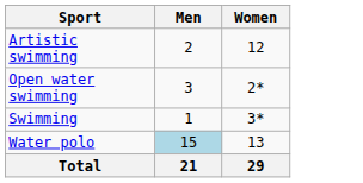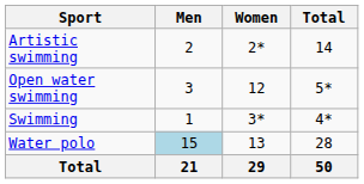 <table class="wikitable sortable" style="text-align:center;">
 <tr>
 <th width=130>Sport</th>
 <th width=55>Men</th>
 <th width=55>Women</th>
+<th width=55>Total</th>
 </tr>
 <tr>
 <td align=left><a href='#'>Artistic swimming</a></td>
 <td>2</td>
-<td>12</td>
+<td>2*</td>
+<td>14</td>
 </tr>
 <tr>
 <td align=left><a href='#'>Open water swimming</a></td>
 <td>3</td>
-<td>2*</td>
+<td>12</td>
+<td>5*</td>
 </tr>
 <tr>
 <td align=left><a href='#'>Swimming</a></td>
 <td>1</td>
 <td>3*</td>
+<td>4*</td>
 </tr>
 <tr>
 <td align=left><a href='#'>Water polo</a></td>
 <td style="background: lightblue;">15</td>
 <td>13</td>
+<td>28</td>
 </tr>
 <tr>
 <th>Total</th>
 <th>21</th>
 <th>29</th>
+<th><strong>50</strong></th>
 </tr>
 </table>
